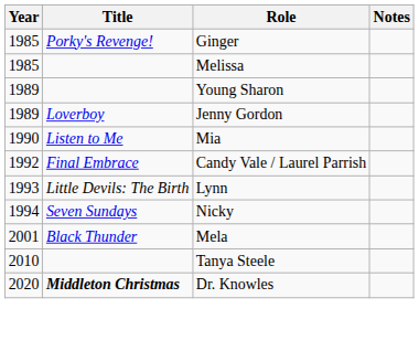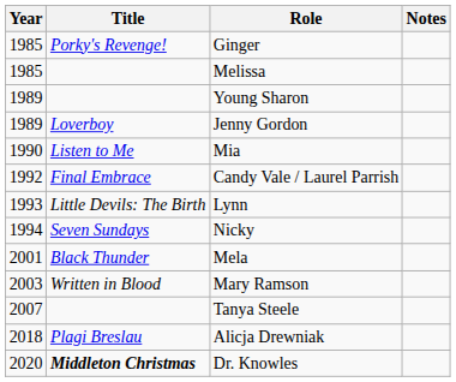 <table class="wikitable sortable">
 <tr>
 <th>Year</th>
 <th>Title</th>
 <th>Role</th>
 <th class="unsortable">Notes</th>
 </tr>
 <tr>
 <td>1985</td>
 <td><em><a href='#'>Porky's Revenge!</a></em></td>
 <td>Ginger</td>
 <td></td>
 </tr>
 <tr>
 <td>1985</td>
 <td><em></em></td>
 <td>Melissa</td>
 <td></td>
 </tr>
 <tr>
 <td>1989</td>
 <td><em></em></td>
 <td>Young Sharon</td>
 <td></td>
 </tr>
 <tr>
 <td>1989</td>
 <td><em><a href='#'>Loverboy</a></em></td>
 <td>Jenny Gordon</td>
 <td></td>
 </tr>
 <tr>
 <td>1990</td>
 <td><em><a href='#'>Listen to Me</a></em></td>
 <td>Mia</td>
 <td></td>
 </tr>
 <tr>
 <td>1992</td>
 <td><em><a href='#'>Final Embrace</a></em></td>
 <td>Candy Vale / Laurel Parrish</td>
 <td></td>
 </tr>
 <tr>
 <td>1993</td>
 <td><em>Little Devils: The Birth</em></td>
 <td>Lynn</td>
 <td></td>
 </tr>
 <tr>
 <td>1994</td>
 <td><em><a href='#'>Seven Sundays</a></em></td>
 <td>Nicky</td>
 <td></td>
 </tr>
 <tr>
 <td>2001</td>
 <td><em><a href='#'>Black Thunder</a></em></td>
 <td>Mela</td>
 <td></td>
 </tr>
 <tr>
-<td>2010</td>
+<td>2003</td>
+<td><em>Written in Blood</em></td>
+<td>Mary Ramson</td>
+<td></td>
+</tr>
+<tr>
+<td>2007</td>
 <td><em></em></td>
 <td>Tanya Steele</td>
+</tr>
+<tr>
+<td>2018</td>
+<td><em><a href='#'>Plagi Breslau</a></em></td>
+<td>Alicja Drewniak</td>
+<td></td>
 </tr>
 <tr>
 <td>2020</td>
 <td><strong><em>Middleton Christmas</em></strong></td>
 <td>Dr. Knowles</td>
 <td></td>
 </tr>
 </table>
